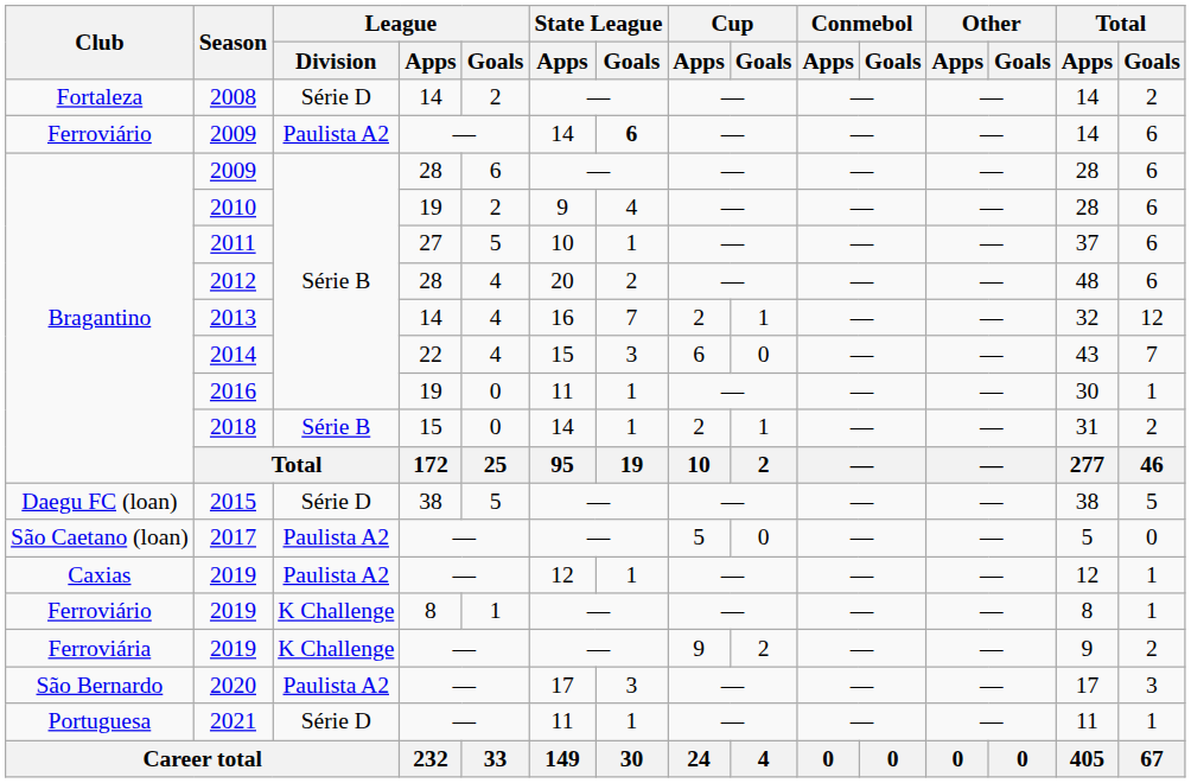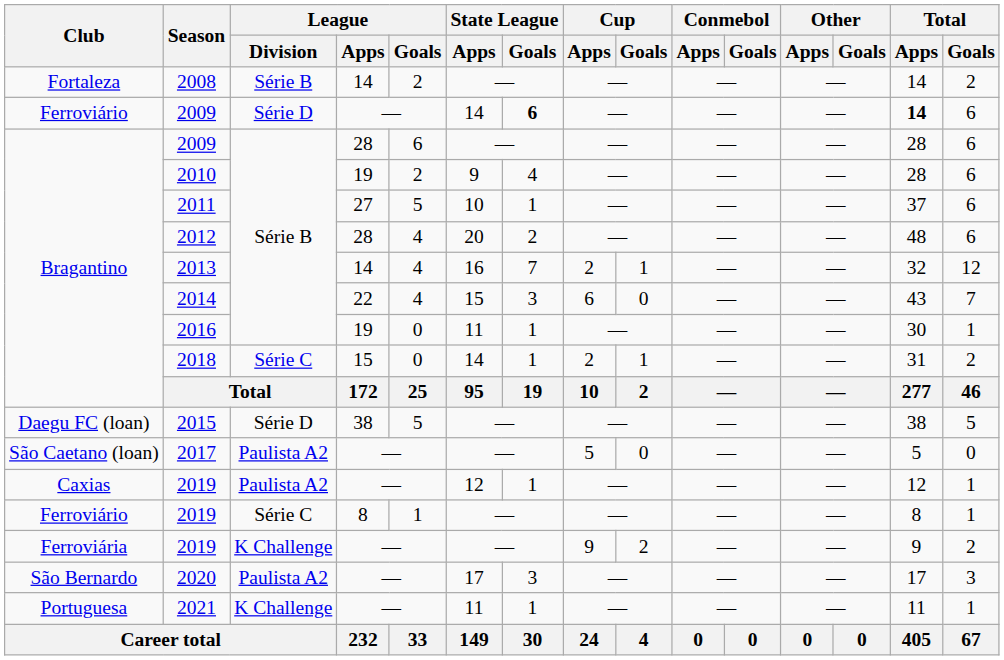 <table class="wikitable" style="text-align: center;">
 <tr>
 <th rowspan="2">Club</th>
 <th rowspan="2">Season</th>
 <th colspan="3">League</th>
 <th colspan="2">State League</th>
 <th colspan="2">Cup</th>
 <th colspan="2">Conmebol</th>
 <th colspan="2">Other</th>
 <th colspan="2">Total</th>
 </tr>
 <tr>
 <th>Division</th>
 <th>Apps</th>
 <th>Goals</th>
 <th>Apps</th>
 <th>Goals</th>
 <th>Apps</th>
 <th>Goals</th>
 <th>Apps</th>
 <th>Goals</th>
 <th>Apps</th>
 <th>Goals</th>
 <th>Apps</th>
 <th>Goals</th>
 </tr>
 <tr>
 <td valign="center"><a href='#'>Fortaleza</a></td>
 <td><a href='#'>2008</a></td>
-<td>Série D</td>
+<td><a href='#'>Série B</a></td>
 <td>14</td>
 <td>2</td>
 <td colspan="2">—</td>
 <td colspan="2">—</td>
 <td colspan="2">—</td>
 <td colspan="2">—</td>
 <td>14</td>
 <td>2</td>
 </tr>
 <tr>
 <td valign="center"><a href='#'>Ferroviário</a></td>
 <td><a href='#'>2009</a></td>
-<td><a href='#'>Paulista A2</a></td>
+<td><a href='#'>Série D</a></td>
 <td colspan="2">—</td>
 <td>14</td>
 <td><strong>6</strong></td>
 <td colspan="2">—</td>
 <td colspan="2">—</td>
 <td colspan="2">—</td>
-<td>14</td>
+<td><strong>14</strong></td>
 <td>6</td>
 </tr>
 <tr>
 <td rowspan=9 valign="center"><a href='#'>Bragantino</a></td>
 <td><a href='#'>2009</a></td>
 <td rowspan=7>Série B</td>
 <td>28</td>
 <td>6</td>
 <td colspan="2">—</td>
 <td colspan="2">—</td>
 <td colspan="2">—</td>
 <td colspan="2">—</td>
 <td>28</td>
 <td>6</td>
 </tr>
 <tr>
 <td><a href='#'>2010</a></td>
 <td>19</td>
 <td>2</td>
 <td>9</td>
 <td>4</td>
 <td colspan="2">—</td>
 <td colspan="2">—</td>
 <td colspan="2">—</td>
 <td>28</td>
 <td>6</td>
 </tr>
 <tr>
 <td><a href='#'>2011</a></td>
 <td>27</td>
 <td>5</td>
 <td>10</td>
 <td>1</td>
 <td colspan="2">—</td>
 <td colspan="2">—</td>
 <td colspan="2">—</td>
 <td>37</td>
 <td>6</td>
 </tr>
 <tr>
 <td><a href='#'>2012</a></td>
 <td>28</td>
 <td>4</td>
 <td>20</td>
 <td>2</td>
 <td colspan="2">—</td>
 <td colspan="2">—</td>
 <td colspan="2">—</td>
 <td>48</td>
 <td>6</td>
 </tr>
 <tr>
 <td><a href='#'>2013</a></td>
 <td>14</td>
 <td>4</td>
 <td>16</td>
 <td>7</td>
 <td>2</td>
 <td>1</td>
 <td colspan="2">—</td>
 <td colspan="2">—</td>
 <td>32</td>
 <td>12</td>
 </tr>
 <tr>
 <td><a href='#'>2014</a></td>
 <td>22</td>
 <td>4</td>
 <td>15</td>
 <td>3</td>
 <td>6</td>
 <td>0</td>
 <td colspan="2">—</td>
 <td colspan="2">—</td>
 <td>43</td>
 <td>7</td>
 </tr>
 <tr>
 <td><a href='#'>2016</a></td>
 <td>19</td>
 <td>0</td>
 <td>11</td>
 <td>1</td>
 <td colspan="2">—</td>
 <td colspan="2">—</td>
 <td colspan="2">—</td>
 <td>30</td>
 <td>1</td>
 </tr>
 <tr>
 <td><a href='#'>2018</a></td>
-<td><a href='#'>Série B</a></td>
+<td><a href='#'>Série C</a></td>
 <td>15</td>
 <td>0</td>
 <td>14</td>
 <td>1</td>
 <td>2</td>
 <td>1</td>
 <td colspan="2">—</td>
 <td colspan="2">—</td>
 <td>31</td>
 <td>2</td>
 </tr>
 <tr>
 <th colspan="2">Total</th>
 <th>172</th>
 <th>25</th>
 <th>95</th>
 <th>19</th>
 <th>10</th>
 <th>2</th>
 <th colspan="2">—</th>
 <th colspan="2">—</th>
 <th>277</th>
 <th>46</th>
 </tr>
 <tr>
 <td valign="center"><a href='#'>Daegu FC</a> (loan)</td>
 <td><a href='#'>2015</a></td>
 <td>Série D</td>
 <td>38</td>
 <td>5</td>
 <td colspan="2">—</td>
 <td colspan="2">—</td>
 <td colspan="2">—</td>
 <td colspan="2">—</td>
 <td>38</td>
 <td>5</td>
 </tr>
 <tr>
 <td valign="center"><a href='#'>São Caetano</a> (loan)</td>
 <td><a href='#'>2017</a></td>
 <td><a href='#'>Paulista A2</a></td>
 <td colspan="2">—</td>
 <td colspan="2">—</td>
 <td>5</td>
 <td>0</td>
 <td colspan="2">—</td>
 <td colspan="2">—</td>
 <td>5</td>
 <td>0</td>
 </tr>
 <tr>
 <td valign="center"><a href='#'>Caxias</a></td>
 <td><a href='#'>2019</a></td>
 <td><a href='#'>Paulista A2</a></td>
 <td colspan="2">—</td>
 <td>12</td>
 <td>1</td>
 <td colspan="2">—</td>
 <td colspan="2">—</td>
 <td colspan="2">—</td>
 <td>12</td>
 <td>1</td>
 </tr>
 <tr>
 <td valign="center"><a href='#'>Ferroviário</a></td>
 <td><a href='#'>2019</a></td>
-<td><a href='#'>K Challenge</a></td>
+<td>Série C</td>
 <td>8</td>
 <td>1</td>
 <td colspan="2">—</td>
 <td colspan="2">—</td>
 <td colspan="2">—</td>
 <td colspan="2">—</td>
 <td>8</td>
 <td>1</td>
 </tr>
 <tr>
 <td valign="center"><a href='#'>Ferroviária</a></td>
 <td><a href='#'>2019</a></td>
 <td><a href='#'>K Challenge</a></td>
 <td colspan="2">—</td>
 <td colspan="2">—</td>
 <td>9</td>
 <td>2</td>
 <td colspan="2">—</td>
 <td colspan="2">—</td>
 <td>9</td>
 <td>2</td>
 </tr>
 <tr>
 <td valign="center"><a href='#'>São Bernardo</a></td>
 <td><a href='#'>2020</a></td>
 <td><a href='#'>Paulista A2</a></td>
 <td colspan="2">—</td>
 <td>17</td>
 <td>3</td>
 <td colspan="2">—</td>
 <td colspan="2">—</td>
 <td colspan="2">—</td>
 <td>17</td>
 <td>3</td>
 </tr>
 <tr>
 <td valign="center"><a href='#'>Portuguesa</a></td>
 <td><a href='#'>2021</a></td>
-<td>Série D</td>
+<td><a href='#'>K Challenge</a></td>
 <td colspan="2">—</td>
 <td>11</td>
 <td>1</td>
 <td colspan="2">—</td>
 <td colspan="2">—</td>
 <td colspan="2">—</td>
 <td>11</td>
 <td>1</td>
 </tr>
 <tr>
 <th colspan="3"><strong>Career total</strong></th>
 <th>232</th>
 <th>33</th>
 <th>149</th>
 <th>30</th>
 <th>24</th>
 <th>4</th>
 <th>0</th>
 <th>0</th>
 <th>0</th>
 <th>0</th>
 <th>405</th>
 <th>67</th>
 </tr>
 </table>
